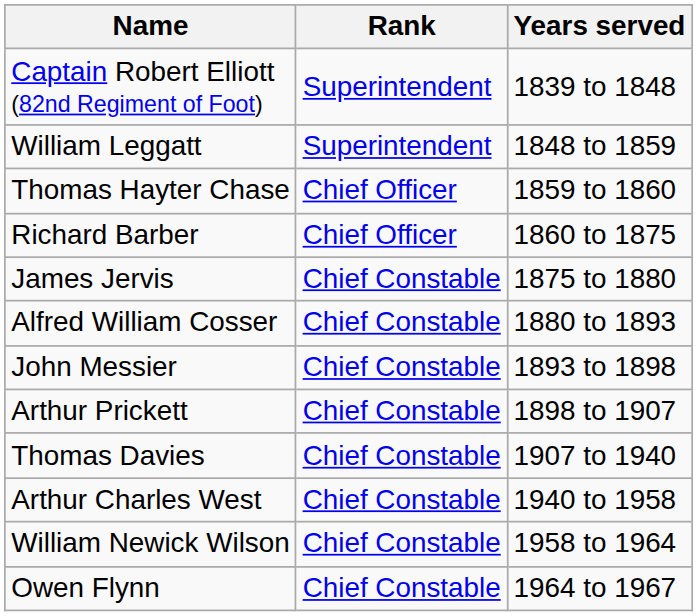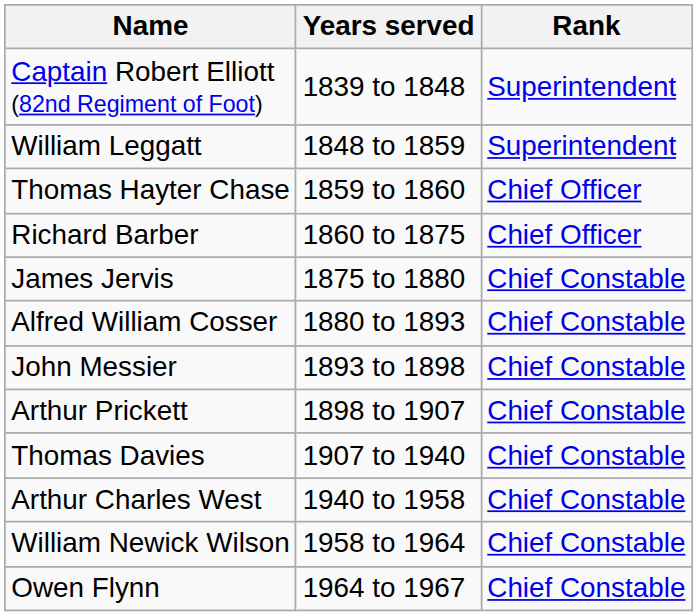 <table class="wikitable">
 <tr>
 <th>Name</th>
+<th>Years served</th>
 <th>Rank</th>
-<th>Years served</th>
 </tr>
 <tr>
 <td><a href='#'>Captain</a> Robert Elliott<br><small>(<a href='#'>82nd Regiment of Foot</a>)</small></td>
+<td>1839 to 1848</td>
 <td><a href='#'>Superintendent</a></td>
-<td>1839 to 1848</td>
 </tr>
 <tr>
 <td>William Leggatt</td>
+<td>1848 to 1859</td>
 <td><a href='#'>Superintendent</a></td>
-<td>1848 to 1859</td>
 </tr>
 <tr>
 <td>Thomas Hayter Chase</td>
+<td>1859 to 1860</td>
 <td><a href='#'>Chief Officer</a></td>
-<td>1859 to 1860</td>
 </tr>
 <tr>
 <td>Richard Barber</td>
+<td>1860 to 1875</td>
 <td><a href='#'>Chief Officer</a></td>
-<td>1860 to 1875</td>
 </tr>
 <tr>
 <td>James Jervis</td>
+<td>1875 to 1880</td>
 <td><a href='#'>Chief Constable</a></td>
-<td>1875 to 1880</td>
 </tr>
 <tr>
 <td>Alfred William Cosser</td>
+<td>1880 to 1893</td>
 <td><a href='#'>Chief Constable</a></td>
-<td>1880 to 1893</td>
 </tr>
 <tr>
 <td>John Messier</td>
+<td>1893 to 1898</td>
 <td><a href='#'>Chief Constable</a></td>
-<td>1893 to 1898</td>
 </tr>
 <tr>
 <td>Arthur Prickett</td>
+<td>1898 to 1907</td>
 <td><a href='#'>Chief Constable</a></td>
-<td>1898 to 1907</td>
 </tr>
 <tr>
 <td>Thomas Davies</td>
+<td>1907 to 1940</td>
 <td><a href='#'>Chief Constable</a></td>
-<td>1907 to 1940</td>
 </tr>
 <tr>
 <td>Arthur Charles West</td>
+<td>1940 to 1958</td>
 <td><a href='#'>Chief Constable</a></td>
-<td>1940 to 1958</td>
 </tr>
 <tr>
 <td>William Newick Wilson</td>
+<td>1958 to 1964</td>
 <td><a href='#'>Chief Constable</a></td>
-<td>1958 to 1964</td>
 </tr>
 <tr>
 <td>Owen Flynn</td>
+<td>1964 to 1967</td>
 <td><a href='#'>Chief Constable</a></td>
-<td>1964 to 1967</td>
 </tr>
 </table>
